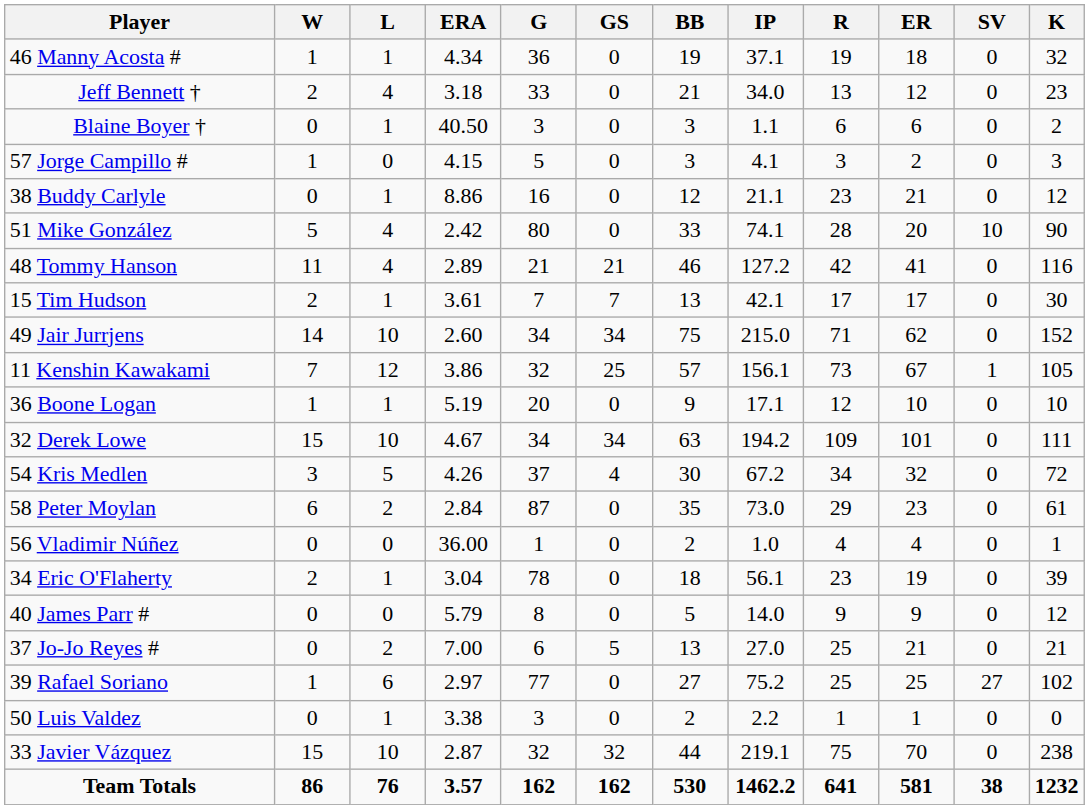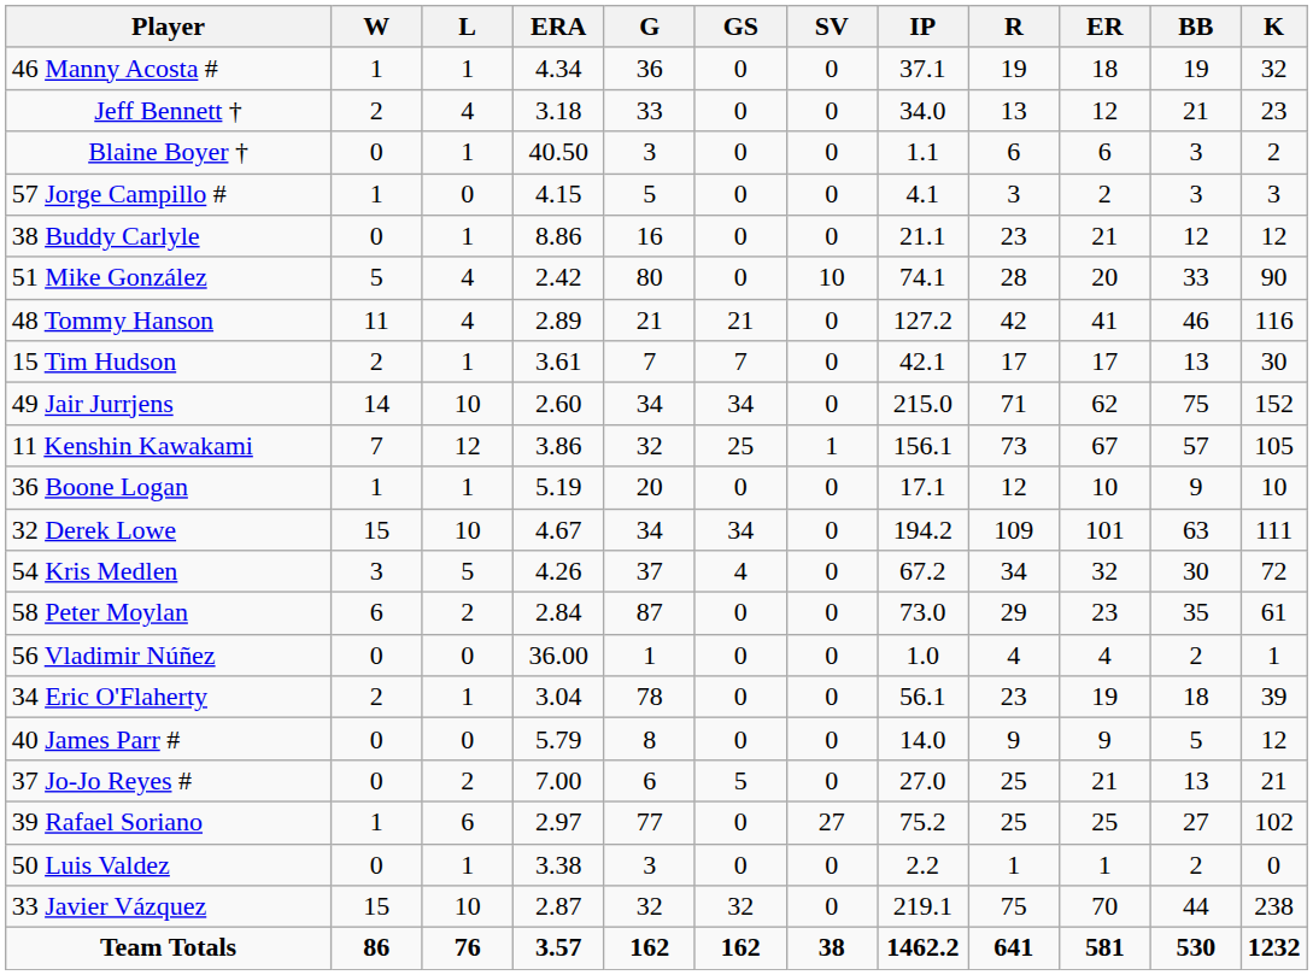 <table class="wikitable sortable" style="text-align:center">
 <tr>
 <th width="25%">Player</th>
 <th width="7%">W</th>
 <th width="7%">L</th>
 <th width="7%">ERA</th>
 <th width="7%">G</th>
 <th width="7%">GS</th>
-<th width="7%">BB</th>
+<th width="7%">SV</th>
 <th width="7%">IP</th>
 <th width="7%">R</th>
 <th width="7%">ER</th>
-<th width="7%">SV</th>
+<th width="7%">BB</th>
 <th width="7%">K</th>
 </tr>
 <tr>
 <td style="text-align:left">46 <a href='#'>Manny Acosta</a> #</td>
 <td>1</td>
 <td>1</td>
 <td>4.34</td>
 <td>36</td>
 <td>0</td>
-<td>19</td>
+<td>0</td>
 <td>37.1</td>
 <td>19</td>
 <td>18</td>
-<td>0</td>
+<td>19</td>
 <td>32</td>
 </tr>
 <tr>
 <td><a href='#'>Jeff Bennett</a> †</td>
 <td>2</td>
 <td>4</td>
 <td>3.18</td>
 <td>33</td>
 <td>0</td>
-<td>21</td>
+<td>0</td>
 <td>34.0</td>
 <td>13</td>
 <td>12</td>
-<td>0</td>
+<td>21</td>
 <td>23</td>
 </tr>
 <tr>
 <td><a href='#'>Blaine Boyer</a> †</td>
 <td>0</td>
 <td>1</td>
 <td>40.50</td>
 <td>3</td>
 <td>0</td>
-<td>3</td>
+<td>0</td>
 <td>1.1</td>
 <td>6</td>
 <td>6</td>
-<td>0</td>
+<td>3</td>
 <td>2</td>
 </tr>
 <tr>
 <td style="text-align:left">57 <a href='#'>Jorge Campillo</a> #</td>
 <td>1</td>
 <td>0</td>
 <td>4.15</td>
 <td>5</td>
 <td>0</td>
-<td>3</td>
+<td>0</td>
 <td>4.1</td>
 <td>3</td>
 <td>2</td>
-<td>0</td>
+<td>3</td>
 <td>3</td>
 </tr>
 <tr>
 <td style="text-align:left">38 <a href='#'>Buddy Carlyle</a></td>
 <td>0</td>
 <td>1</td>
 <td>8.86</td>
 <td>16</td>
 <td>0</td>
-<td>12</td>
+<td>0</td>
 <td>21.1</td>
 <td>23</td>
 <td>21</td>
-<td>0</td>
+<td>12</td>
 <td>12</td>
 </tr>
 <tr>
 <td style="text-align:left">51 <a href='#'>Mike González</a></td>
 <td>5</td>
 <td>4</td>
 <td>2.42</td>
 <td>80</td>
 <td>0</td>
-<td>33</td>
+<td>10</td>
 <td>74.1</td>
 <td>28</td>
 <td>20</td>
-<td>10</td>
+<td>33</td>
 <td>90</td>
 </tr>
 <tr>
 <td style="text-align:left">48 <a href='#'>Tommy Hanson</a></td>
 <td>11</td>
 <td>4</td>
 <td>2.89</td>
 <td>21</td>
 <td>21</td>
-<td>46</td>
+<td>0</td>
 <td>127.2</td>
 <td>42</td>
 <td>41</td>
-<td>0</td>
+<td>46</td>
 <td>116</td>
 </tr>
 <tr>
 <td style="text-align:left">15 <a href='#'>Tim Hudson</a></td>
 <td>2</td>
 <td>1</td>
 <td>3.61</td>
 <td>7</td>
 <td>7</td>
-<td>13</td>
+<td>0</td>
 <td>42.1</td>
 <td>17</td>
 <td>17</td>
-<td>0</td>
+<td>13</td>
 <td>30</td>
 </tr>
 <tr>
 <td style="text-align:left">49 <a href='#'>Jair Jurrjens</a></td>
 <td>14</td>
 <td>10</td>
 <td>2.60</td>
 <td>34</td>
 <td>34</td>
-<td>75</td>
+<td>0</td>
 <td>215.0</td>
 <td>71</td>
 <td>62</td>
-<td>0</td>
+<td>75</td>
 <td>152</td>
 </tr>
 <tr>
 <td style="text-align:left">11 <a href='#'>Kenshin Kawakami</a></td>
 <td>7</td>
 <td>12</td>
 <td>3.86</td>
 <td>32</td>
 <td>25</td>
-<td>57</td>
+<td>1</td>
 <td>156.1</td>
 <td>73</td>
 <td>67</td>
-<td>1</td>
+<td>57</td>
 <td>105</td>
 </tr>
 <tr>
 <td style="text-align:left">36 <a href='#'>Boone Logan</a></td>
 <td>1</td>
 <td>1</td>
 <td>5.19</td>
 <td>20</td>
 <td>0</td>
-<td>9</td>
+<td>0</td>
 <td>17.1</td>
 <td>12</td>
 <td>10</td>
-<td>0</td>
+<td>9</td>
 <td>10</td>
 </tr>
 <tr>
 <td style="text-align:left">32 <a href='#'>Derek Lowe</a></td>
 <td>15</td>
 <td>10</td>
 <td>4.67</td>
 <td>34</td>
 <td>34</td>
-<td>63</td>
+<td>0</td>
 <td>194.2</td>
 <td>109</td>
 <td>101</td>
-<td>0</td>
+<td>63</td>
 <td>111</td>
 </tr>
 <tr>
 <td style="text-align:left">54 <a href='#'>Kris Medlen</a></td>
 <td>3</td>
 <td>5</td>
 <td>4.26</td>
 <td>37</td>
 <td>4</td>
-<td>30</td>
+<td>0</td>
 <td>67.2</td>
 <td>34</td>
 <td>32</td>
-<td>0</td>
+<td>30</td>
 <td>72</td>
 </tr>
 <tr>
 <td style="text-align:left">58 <a href='#'>Peter Moylan</a></td>
 <td>6</td>
 <td>2</td>
 <td>2.84</td>
 <td>87</td>
 <td>0</td>
-<td>35</td>
+<td>0</td>
 <td>73.0</td>
 <td>29</td>
 <td>23</td>
-<td>0</td>
+<td>35</td>
 <td>61</td>
 </tr>
 <tr>
 <td style="text-align:left">56 <a href='#'>Vladimir Núñez</a></td>
 <td>0</td>
 <td>0</td>
 <td>36.00</td>
 <td>1</td>
 <td>0</td>
-<td>2</td>
+<td>0</td>
 <td>1.0</td>
 <td>4</td>
 <td>4</td>
-<td>0</td>
+<td>2</td>
 <td>1</td>
 </tr>
 <tr>
 <td style="text-align:left">34 <a href='#'>Eric O'Flaherty</a></td>
 <td>2</td>
 <td>1</td>
 <td>3.04</td>
 <td>78</td>
 <td>0</td>
-<td>18</td>
+<td>0</td>
 <td>56.1</td>
 <td>23</td>
 <td>19</td>
-<td>0</td>
+<td>18</td>
 <td>39</td>
 </tr>
 <tr>
 <td style="text-align:left">40 <a href='#'>James Parr</a> #</td>
 <td>0</td>
 <td>0</td>
 <td>5.79</td>
 <td>8</td>
 <td>0</td>
-<td>5</td>
+<td>0</td>
 <td>14.0</td>
 <td>9</td>
 <td>9</td>
-<td>0</td>
+<td>5</td>
 <td>12</td>
 </tr>
 <tr>
 <td style="text-align:left">37 <a href='#'>Jo-Jo Reyes</a> #</td>
 <td>0</td>
 <td>2</td>
 <td>7.00</td>
 <td>6</td>
 <td>5</td>
-<td>13</td>
+<td>0</td>
 <td>27.0</td>
 <td>25</td>
 <td>21</td>
-<td>0</td>
+<td>13</td>
 <td>21</td>
 </tr>
 <tr>
 <td style="text-align:left">39 <a href='#'>Rafael Soriano</a></td>
 <td>1</td>
 <td>6</td>
 <td>2.97</td>
 <td>77</td>
 <td>0</td>
 <td>27</td>
 <td>75.2</td>
 <td>25</td>
 <td>25</td>
 <td>27</td>
 <td>102</td>
 </tr>
 <tr>
 <td style="text-align:left">50 <a href='#'>Luis Valdez</a></td>
 <td>0</td>
 <td>1</td>
 <td>3.38</td>
 <td>3</td>
 <td>0</td>
-<td>2</td>
+<td>0</td>
 <td>2.2</td>
 <td>1</td>
 <td>1</td>
-<td>0</td>
+<td>2</td>
 <td>0</td>
 </tr>
 <tr>
 <td style="text-align:left">33 <a href='#'>Javier Vázquez</a></td>
 <td>15</td>
 <td>10</td>
 <td>2.87</td>
 <td>32</td>
 <td>32</td>
-<td>44</td>
+<td>0</td>
 <td>219.1</td>
 <td>75</td>
 <td>70</td>
-<td>0</td>
+<td>44</td>
 <td>238</td>
 </tr>
 <tr>
 <td><strong>Team Totals</strong></td>
 <td><strong>86</strong></td>
 <td><strong>76</strong></td>
 <td><strong>3.57</strong></td>
 <td><strong>162</strong></td>
 <td><strong>162</strong></td>
-<td><strong>530</strong></td>
+<td><strong>38</strong></td>
 <td><strong>1462.2</strong></td>
 <td><strong>641</strong></td>
 <td><strong>581</strong></td>
-<td><strong>38</strong></td>
+<td><strong>530</strong></td>
 <td><strong>1232</strong></td>
 </tr>
 </table>
